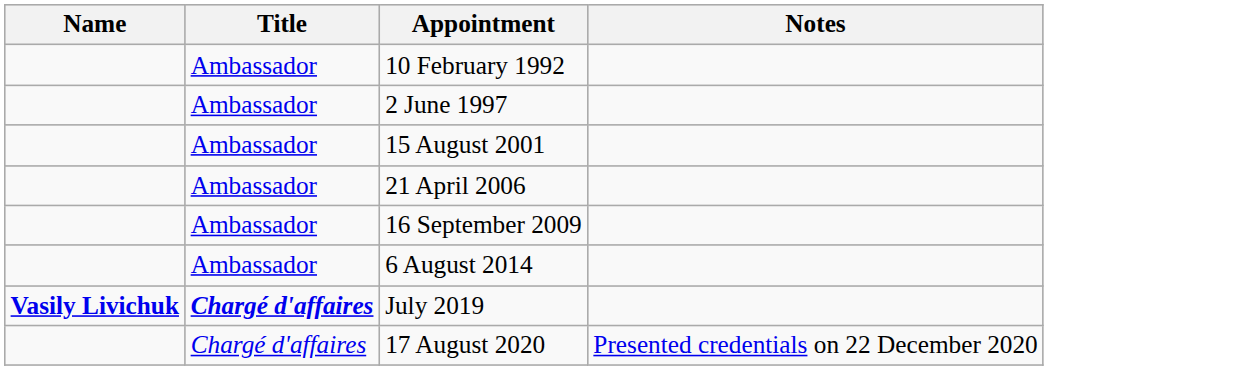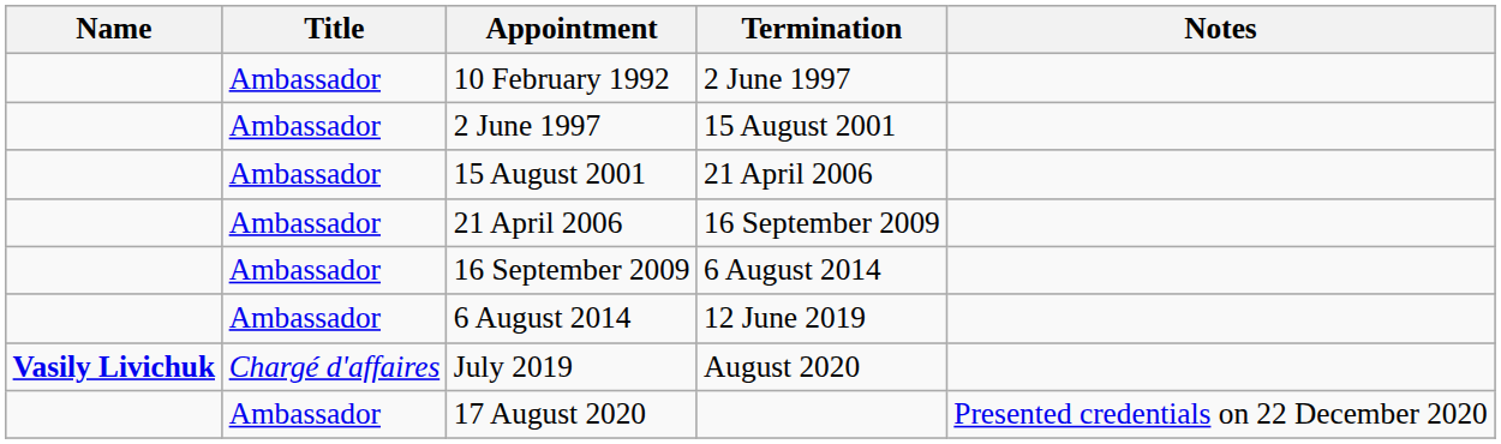 <table class="wikitable">
 <tr valign="middle">
 <th>Name</th>
 <th>Title</th>
 <th>Appointment</th>
+<th>Termination</th>
 <th>Notes</th>
 </tr>
 <tr>
 <td></td>
 <td><a href='#'>Ambassador</a></td>
 <td>10 February 1992</td>
+<td>2 June 1997</td>
 <td></td>
 </tr>
 <tr>
 <td></td>
 <td><a href='#'>Ambassador</a></td>
 <td>2 June 1997</td>
+<td>15 August 2001</td>
 <td></td>
 </tr>
 <tr>
 <td></td>
 <td><a href='#'>Ambassador</a></td>
 <td>15 August 2001</td>
+<td>21 April 2006</td>
 <td></td>
 </tr>
 <tr>
 <td></td>
 <td><a href='#'>Ambassador</a></td>
 <td>21 April 2006</td>
+<td>16 September 2009</td>
 <td></td>
 </tr>
 <tr>
 <td></td>
 <td><a href='#'>Ambassador</a></td>
 <td>16 September 2009</td>
+<td>6 August 2014</td>
 <td></td>
 </tr>
 <tr>
 <td></td>
 <td><a href='#'>Ambassador</a></td>
 <td>6 August 2014</td>
+<td>12 June 2019</td>
 <td></td>
 </tr>
 <tr>
 <td><strong><a href='#'>Vasily Livichuk</a></strong></td>
-<td><strong><em><a href='#'>Chargé d'affaires</a></em></strong></td>
+<td><em><a href='#'>Chargé d'affaires</a></em></td>
 <td>July 2019</td>
+<td>August 2020</td>
 <td></td>
 </tr>
 <tr>
 <td></td>
-<td><em><a href='#'>Chargé d'affaires</a></em></td>
+<td><a href='#'>Ambassador</a></td>
 <td>17 August 2020</td>
+<td></td>
 <td><a href='#'>Presented credentials</a> on 22 December 2020</td>
 </tr>
 </table>
